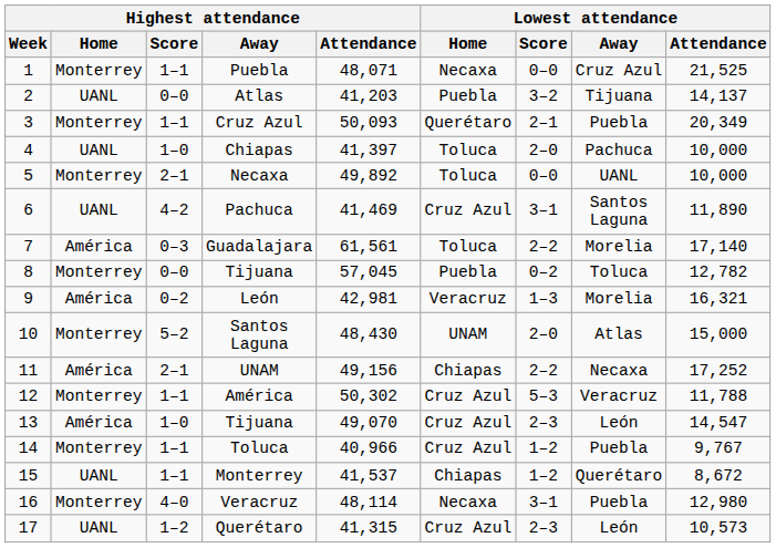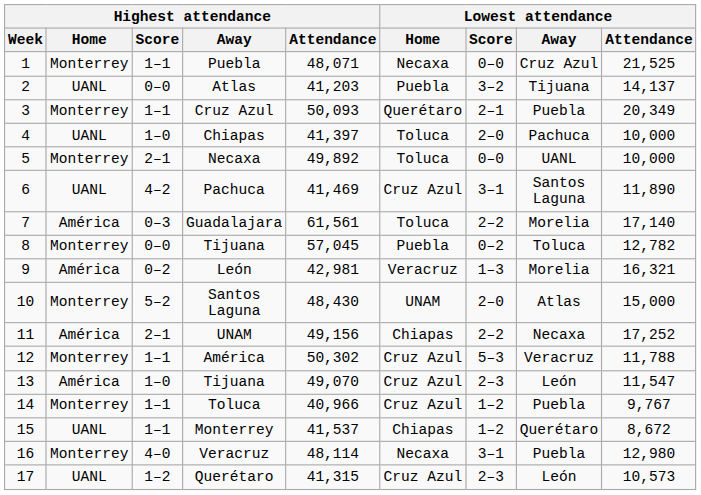 <table class="wikitable" style="text-align:center">
 <tr>
 <th colspan=5>Highest attendance</th>
 <th colspan=6>Lowest attendance</th>
 </tr>
 <tr>
 <th>Week</th>
 <th class="unsortable" width=120>Home</th>
 <th>Score</th>
 <th class="unsortable" width=120>Away</th>
 <th>Attendance</th>
 <th class="unsortable" width=120>Home</th>
 <th>Score</th>
 <th class="unsortable" width=120>Away</th>
 <th>Attendance</th>
 </tr>
 <tr>
 <td>1</td>
 <td>Monterrey</td>
 <td>1–1</td>
 <td>Puebla</td>
 <td>48,071</td>
 <td>Necaxa</td>
 <td>0–0</td>
 <td>Cruz Azul</td>
 <td>21,525</td>
 </tr>
 <tr>
 <td>2</td>
 <td>UANL</td>
 <td>0–0</td>
 <td>Atlas</td>
 <td>41,203</td>
 <td>Puebla</td>
 <td>3–2</td>
 <td>Tijuana</td>
 <td>14,137</td>
 </tr>
 <tr>
 <td>3</td>
 <td>Monterrey</td>
 <td>1–1</td>
 <td>Cruz Azul</td>
 <td>50,093</td>
 <td>Querétaro</td>
 <td>2–1</td>
 <td>Puebla</td>
 <td>20,349</td>
 </tr>
 <tr>
 <td>4</td>
 <td>UANL</td>
 <td>1–0</td>
 <td>Chiapas</td>
 <td>41,397</td>
 <td>Toluca</td>
 <td>2–0</td>
 <td>Pachuca</td>
 <td>10,000</td>
 </tr>
 <tr>
 <td>5</td>
 <td>Monterrey</td>
 <td>2–1</td>
 <td>Necaxa</td>
 <td>49,892</td>
 <td>Toluca</td>
 <td>0–0</td>
 <td>UANL</td>
 <td>10,000</td>
 </tr>
 <tr>
 <td>6</td>
 <td>UANL</td>
 <td>4–2</td>
 <td>Pachuca</td>
 <td>41,469</td>
 <td>Cruz Azul</td>
 <td>3–1</td>
 <td>Santos Laguna</td>
 <td>11,890</td>
 </tr>
 <tr>
 <td>7</td>
 <td>América</td>
 <td>0–3</td>
 <td>Guadalajara</td>
 <td>61,561</td>
 <td>Toluca</td>
 <td>2–2</td>
 <td>Morelia</td>
 <td>17,140</td>
 </tr>
 <tr>
 <td>8</td>
 <td>Monterrey</td>
 <td>0–0</td>
 <td>Tijuana</td>
 <td>57,045</td>
 <td>Puebla</td>
 <td>0–2</td>
 <td>Toluca</td>
 <td>12,782</td>
 </tr>
 <tr>
 <td>9</td>
 <td>América</td>
 <td>0–2</td>
 <td>León</td>
 <td>42,981</td>
 <td>Veracruz</td>
 <td>1–3</td>
 <td>Morelia</td>
 <td>16,321</td>
 </tr>
 <tr>
 <td>10</td>
 <td>Monterrey</td>
 <td>5–2</td>
 <td>Santos Laguna</td>
 <td>48,430</td>
 <td>UNAM</td>
 <td>2–0</td>
 <td>Atlas</td>
 <td>15,000</td>
 </tr>
 <tr>
 <td>11</td>
 <td>América</td>
 <td>2–1</td>
 <td>UNAM</td>
 <td>49,156</td>
 <td>Chiapas</td>
 <td>2–2</td>
 <td>Necaxa</td>
 <td>17,252</td>
 </tr>
 <tr>
 <td>12</td>
 <td>Monterrey</td>
 <td>1–1</td>
 <td>América</td>
 <td>50,302</td>
 <td>Cruz Azul</td>
 <td>5–3</td>
 <td>Veracruz</td>
 <td>11,788</td>
 </tr>
 <tr>
 <td>13</td>
 <td>América</td>
 <td>1–0</td>
 <td>Tijuana</td>
 <td>49,070</td>
 <td>Cruz Azul</td>
 <td>2–3</td>
 <td>León</td>
-<td>14,547</td>
+<td>11,547</td>
 </tr>
 <tr>
 <td>14</td>
 <td>Monterrey</td>
 <td>1–1</td>
 <td>Toluca</td>
 <td>40,966</td>
 <td>Cruz Azul</td>
 <td>1–2</td>
 <td>Puebla</td>
 <td>9,767</td>
 </tr>
 <tr>
 <td>15</td>
 <td>UANL</td>
 <td>1–1</td>
 <td>Monterrey</td>
 <td>41,537</td>
 <td>Chiapas</td>
 <td>1–2</td>
 <td>Querétaro</td>
 <td>8,672</td>
 </tr>
 <tr>
 <td>16</td>
 <td>Monterrey</td>
 <td>4–0</td>
 <td>Veracruz</td>
 <td>48,114</td>
 <td>Necaxa</td>
 <td>3–1</td>
 <td>Puebla</td>
 <td>12,980</td>
 </tr>
 <tr>
 <td>17</td>
 <td>UANL</td>
 <td>1–2</td>
 <td>Querétaro</td>
 <td>41,315</td>
 <td>Cruz Azul</td>
 <td>2–3</td>
 <td>León</td>
 <td>10,573</td>
 </tr>
 </table>
